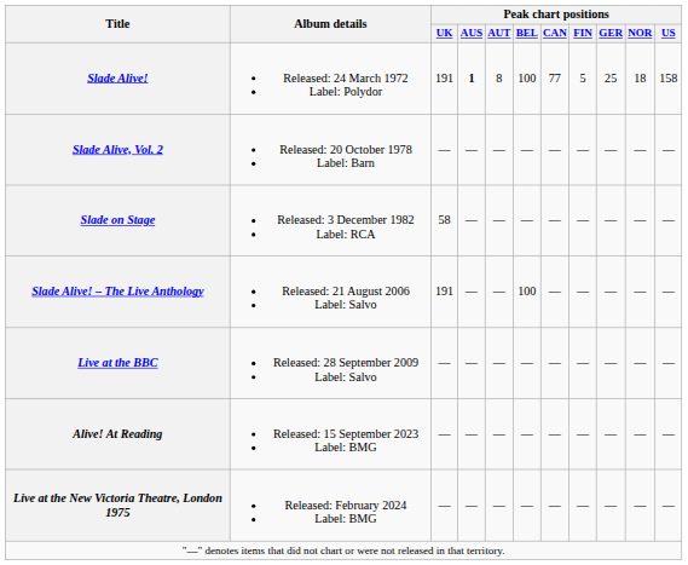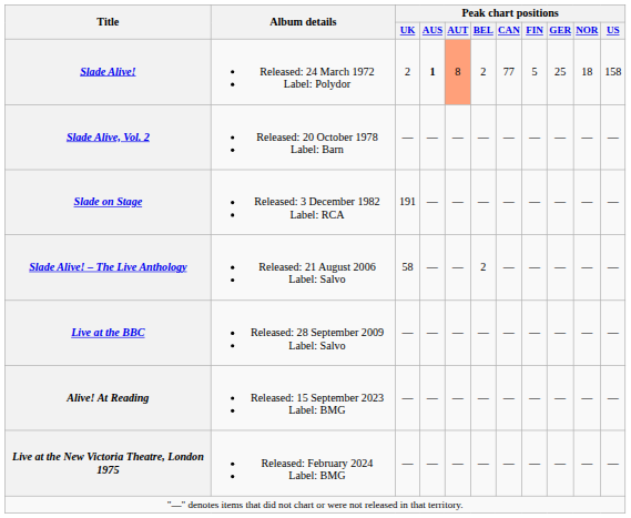 <table class="wikitable plainrowheaders" style="text-align:center;">
 <tr>
 <th scope="col" rowspan="2" style="width:18em;">Title</th>
 <th scope="col" rowspan="2" style="width:16em;">Album details</th>
 <th scope="col" colspan="9">Peak chart positions</th>
 </tr>
 <tr>
 <th style="width:2em;font-size:90%;"><a href='#'>UK</a><br></th>
 <th style="width:2em;font-size:90%;"><a href='#'>AUS</a><br></th>
 <th style="width:2em;font-size:90%;"><a href='#'>AUT</a><br></th>
 <th style="width:2em;font-size:90%;"><a href='#'>BEL</a><br></th>
 <th style="width:2em;font-size:90%;"><a href='#'>CAN</a><br></th>
 <th style="width:2em;font-size:90%;"><a href='#'>FIN</a><br></th>
 <th style="width:2em;font-size:90%;"><a href='#'>GER</a><br></th>
 <th style="width:2em;font-size:90%;"><a href='#'>NOR</a><br></th>
 <th style="width:2em;font-size:90%;"><a href='#'>US</a><br></th>
 </tr>
 <tr>
 <th scope="row"><em><a href='#'>Slade Alive!</a></em></th>
 <td><br><ul><li>Released: 24 March 1972</li><li>Label: Polydor</li></ul></td>
-<td>191</td>
+<td>2</td>
 <td><strong>1</strong></td>
-<td>8</td>
-<td>100</td>
+<td style="background: lightsalmon;">8</td>
+<td>2</td>
 <td>77</td>
 <td>5</td>
 <td>25</td>
 <td>18</td>
 <td>158</td>
 </tr>
 <tr>
 <th scope="row"><em><a href='#'>Slade Alive, Vol. 2</a></em></th>
 <td><br><ul><li>Released: 20 October 1978</li><li>Label: Barn</li></ul></td>
 <td>—</td>
 <td>—</td>
 <td>—</td>
 <td>—</td>
 <td>—</td>
 <td>—</td>
 <td>—</td>
 <td>—</td>
 <td>—</td>
 </tr>
 <tr>
 <th scope="row"><em><a href='#'>Slade on Stage</a></em></th>
 <td><br><ul><li>Released: 3 December 1982</li><li>Label: RCA</li></ul></td>
-<td>58</td>
+<td>191</td>
 <td>—</td>
 <td>—</td>
 <td>—</td>
 <td>—</td>
 <td>—</td>
 <td>—</td>
 <td>—</td>
 <td>—</td>
 </tr>
 <tr>
 <th scope="row"><em><a href='#'>Slade Alive! – The Live Anthology</a></em></th>
 <td><br><ul><li>Released: 21 August 2006</li><li>Label: Salvo</li></ul></td>
-<td>191</td>
+<td>58</td>
 <td>—</td>
 <td>—</td>
-<td>100</td>
+<td>2</td>
 <td>—</td>
 <td>—</td>
 <td>—</td>
 <td>—</td>
 <td>—</td>
 </tr>
 <tr>
 <th scope="row"><em><a href='#'>Live at the BBC</a></em></th>
 <td><br><ul><li>Released: 28 September 2009</li><li>Label: Salvo</li></ul></td>
 <td>—</td>
 <td>—</td>
 <td>—</td>
 <td>—</td>
 <td>—</td>
 <td>—</td>
 <td>—</td>
 <td>—</td>
 <td>—</td>
 </tr>
 <tr>
 <th scope="row"><em>Alive! At Reading</em></th>
 <td><br><ul><li>Released: 15 September 2023</li><li>Label: BMG</li></ul></td>
 <td>—</td>
 <td>—</td>
 <td>—</td>
 <td>—</td>
 <td>—</td>
 <td>—</td>
 <td>—</td>
 <td>—</td>
 <td>—</td>
 </tr>
 <tr>
 <th scope="row"><em>Live at the New Victoria Theatre, London 1975</em></th>
 <td><br><ul><li>Released: February 2024</li><li>Label: BMG</li></ul></td>
 <td>—</td>
 <td>—</td>
 <td>—</td>
 <td>—</td>
 <td>—</td>
 <td>—</td>
 <td>—</td>
 <td>—</td>
 <td>—</td>
 </tr>
 <tr>
 <td colspan="15" style="text-align:center; font-size:90%;">"—" denotes items that did not chart or were not released in that territory.</td>
 </tr>
 </table>
